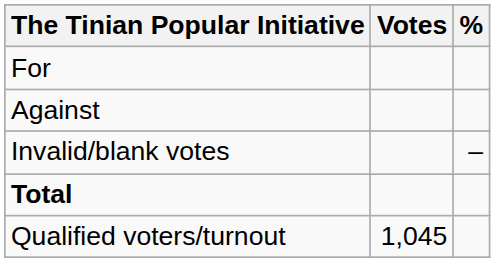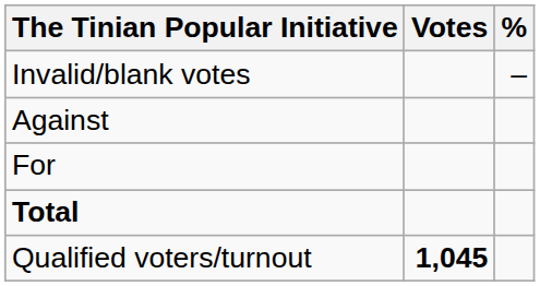 <table class=wikitable style=text-align:right>
 <tr>
 <th>The Tinian Popular Initiative</th>
 <th>Votes</th>
 <th>%</th>
 </tr>
 <tr>
-<td align=left>For</td>
+<td align=left>Invalid/blank votes</td>
 <td></td>
-<td></td>
+<td>–</td>
 </tr>
 <tr>
 <td align=left>Against</td>
 <td></td>
 <td></td>
 </tr>
 <tr>
-<td align=left>Invalid/blank votes</td>
+<td align=left>For</td>
 <td></td>
-<td>–</td>
+<td></td>
 </tr>
 <tr>
 <td align=left><strong>Total</strong></td>
 <td><strong> </strong></td>
 <td><strong> </strong></td>
 </tr>
 <tr>
 <td align=left>Qualified voters/turnout</td>
-<td>1,045</td>
+<td><strong>1,045</strong></td>
 <td></td>
 </tr>
 </table>
